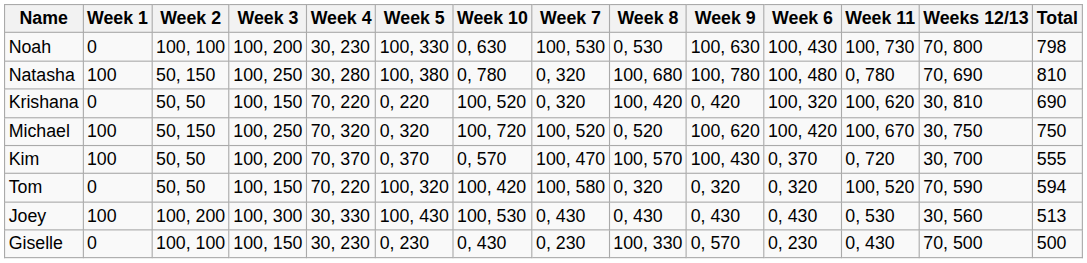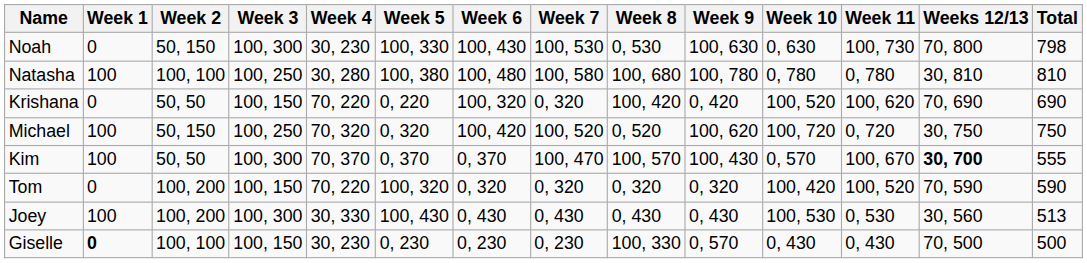 <table class="wikitable">
 <tr>
 <th>Name</th>
 <th>Week 1</th>
 <th>Week 2</th>
 <th>Week 3</th>
 <th>Week 4</th>
 <th>Week 5</th>
-<th>Week 10</th>
+<th>Week 6</th>
 <th>Week 7</th>
 <th>Week 8</th>
 <th>Week 9</th>
-<th>Week 6</th>
+<th>Week 10</th>
 <th>Week 11</th>
 <th>Weeks 12/13</th>
 <th>Total</th>
 </tr>
 <tr>
 <td>Noah</td>
 <td>0</td>
-<td>100, 100</td>
-<td>100, 200</td>
+<td>50, 150</td>
+<td>100, 300</td>
 <td>30, 230</td>
 <td>100, 330</td>
-<td>0, 630</td>
+<td>100, 430</td>
 <td>100, 530</td>
 <td>0, 530</td>
 <td>100, 630</td>
-<td>100, 430</td>
+<td>0, 630</td>
 <td>100, 730</td>
 <td>70, 800</td>
 <td>798</td>
 </tr>
 <tr>
 <td>Natasha</td>
 <td>100</td>
-<td>50, 150</td>
+<td>100, 100</td>
 <td>100, 250</td>
 <td>30, 280</td>
 <td>100, 380</td>
-<td>0, 780</td>
-<td>0, 320</td>
+<td>100, 480</td>
+<td>100, 580</td>
 <td>100, 680</td>
 <td>100, 780</td>
-<td>100, 480</td>
 <td>0, 780</td>
-<td>70, 690</td>
+<td>0, 780</td>
+<td>30, 810</td>
 <td>810</td>
 </tr>
 <tr>
 <td>Krishana</td>
 <td>0</td>
 <td>50, 50</td>
 <td>100, 150</td>
 <td>70, 220</td>
 <td>0, 220</td>
-<td>100, 520</td>
+<td>100, 320</td>
 <td>0, 320</td>
 <td>100, 420</td>
 <td>0, 420</td>
-<td>100, 320</td>
+<td>100, 520</td>
 <td>100, 620</td>
-<td>30, 810</td>
+<td>70, 690</td>
 <td>690</td>
 </tr>
 <tr>
 <td>Michael</td>
 <td>100</td>
 <td>50, 150</td>
 <td>100, 250</td>
 <td>70, 320</td>
 <td>0, 320</td>
-<td>100, 720</td>
+<td>100, 420</td>
 <td>100, 520</td>
 <td>0, 520</td>
 <td>100, 620</td>
-<td>100, 420</td>
-<td>100, 670</td>
+<td>100, 720</td>
+<td>0, 720</td>
 <td>30, 750</td>
 <td>750</td>
 </tr>
 <tr>
 <td>Kim</td>
 <td>100</td>
 <td>50, 50</td>
-<td>100, 200</td>
+<td>100, 300</td>
 <td>70, 370</td>
 <td>0, 370</td>
-<td>0, 570</td>
+<td>0, 370</td>
 <td>100, 470</td>
 <td>100, 570</td>
 <td>100, 430</td>
-<td>0, 370</td>
-<td>0, 720</td>
-<td>30, 700</td>
+<td>0, 570</td>
+<td>100, 670</td>
+<td><strong>30, 700</strong></td>
 <td>555</td>
 </tr>
 <tr>
 <td>Tom</td>
 <td>0</td>
-<td>50, 50</td>
+<td>100, 200</td>
 <td>100, 150</td>
 <td>70, 220</td>
 <td>100, 320</td>
-<td>100, 420</td>
-<td>100, 580</td>
 <td>0, 320</td>
 <td>0, 320</td>
 <td>0, 320</td>
+<td>0, 320</td>
+<td>100, 420</td>
 <td>100, 520</td>
 <td>70, 590</td>
-<td>594</td>
+<td>590</td>
 </tr>
 <tr>
 <td>Joey</td>
 <td>100</td>
 <td>100, 200</td>
 <td>100, 300</td>
 <td>30, 330</td>
 <td>100, 430</td>
-<td>100, 530</td>
 <td>0, 430</td>
 <td>0, 430</td>
 <td>0, 430</td>
 <td>0, 430</td>
+<td>100, 530</td>
 <td>0, 530</td>
 <td>30, 560</td>
 <td>513</td>
 </tr>
 <tr>
 <td>Giselle</td>
-<td>0</td>
+<td><strong>0</strong></td>
 <td>100, 100</td>
 <td>100, 150</td>
 <td>30, 230</td>
 <td>0, 230</td>
-<td>0, 430</td>
+<td>0, 230</td>
 <td>0, 230</td>
 <td>100, 330</td>
 <td>0, 570</td>
-<td>0, 230</td>
+<td>0, 430</td>
 <td>0, 430</td>
 <td>70, 500</td>
 <td>500</td>
 </tr>
 </table>
